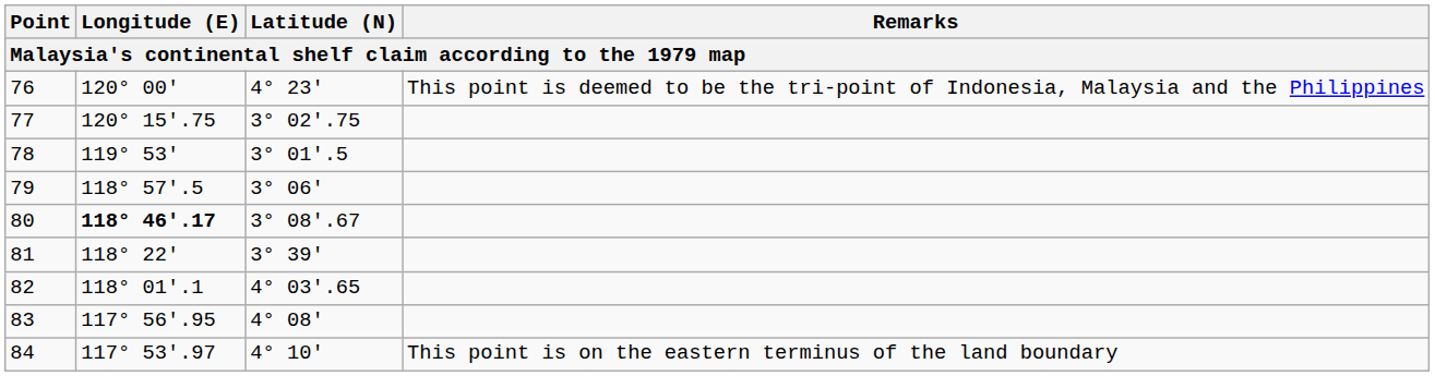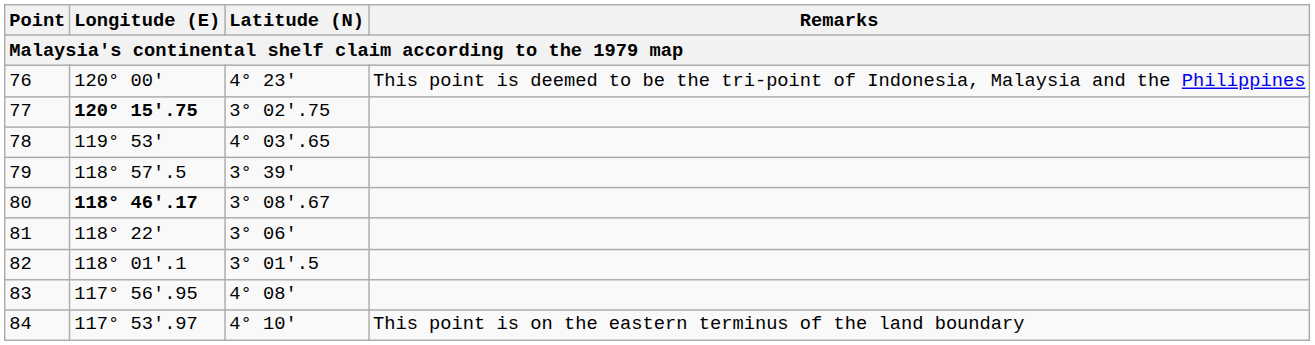 <table class="wikitable">
 <tr>
 <th>Point</th>
 <th>Longitude (E)</th>
 <th>Latitude (N)</th>
 <th>Remarks</th>
 </tr>
 <tr>
 <th colspan="5" style="text-align:left">Malaysia's continental shelf claim according to the 1979 map</th>
 </tr>
 <tr>
 <td>76</td>
 <td>120° 00'</td>
 <td>4° 23'</td>
 <td>This point is deemed to be the tri-point of Indonesia, Malaysia and the <a href='#'>Philippines</a></td>
 </tr>
 <tr>
 <td>77</td>
-<td>120° 15'.75</td>
+<td><strong>120° 15'.75</strong></td>
 <td>3° 02'.75</td>
 <td></td>
 </tr>
 <tr>
 <td>78</td>
 <td>119° 53'</td>
-<td>3° 01'.5</td>
+<td>4° 03'.65</td>
 <td></td>
 </tr>
 <tr>
 <td>79</td>
 <td>118° 57'.5</td>
-<td>3° 06'</td>
+<td>3° 39'</td>
 <td></td>
 </tr>
 <tr>
 <td>80</td>
 <td><strong>118° 46'.17</strong></td>
 <td>3° 08'.67</td>
 <td></td>
 </tr>
 <tr>
 <td>81</td>
 <td>118° 22'</td>
-<td>3° 39'</td>
+<td>3° 06'</td>
 <td></td>
 </tr>
 <tr>
 <td>82</td>
 <td>118° 01'.1</td>
-<td>4° 03'.65</td>
+<td>3° 01'.5</td>
 <td></td>
 </tr>
 <tr>
 <td>83</td>
 <td>117° 56'.95</td>
 <td>4° 08'</td>
 <td></td>
 </tr>
 <tr>
 <td>84</td>
 <td>117° 53'.97</td>
 <td>4° 10'</td>
 <td>This point is on the eastern terminus of the land boundary</td>
 </tr>
 </table>
